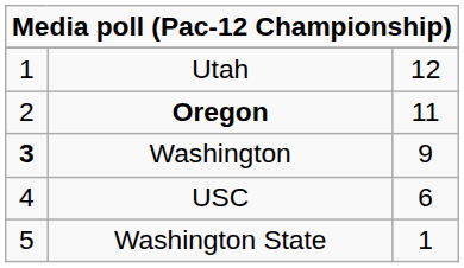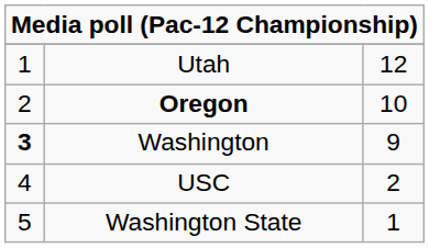 <table class="wikitable">
 <tr align="center">
 <td align="center" Colspan="3"><strong>Media poll (Pac-12 Championship)</strong></td>
 </tr>
 <tr align="center">
 </tr>
 <tr align="center">
 <td>1</td>
 <td>Utah</td>
 <td>12</td>
 </tr>
 <tr align="center">
 <td>2</td>
 <td><strong>Oregon</strong></td>
-<td>11</td>
+<td>10</td>
 </tr>
 <tr align="center">
 <td><strong>3</strong></td>
 <td>Washington</td>
 <td>9</td>
 </tr>
 <tr align="center">
 <td>4</td>
 <td>USC</td>
-<td>6</td>
+<td>2</td>
 </tr>
 <tr align="center">
 <td>5</td>
 <td>Washington State</td>
 <td>1</td>
 </tr>
 </table>
